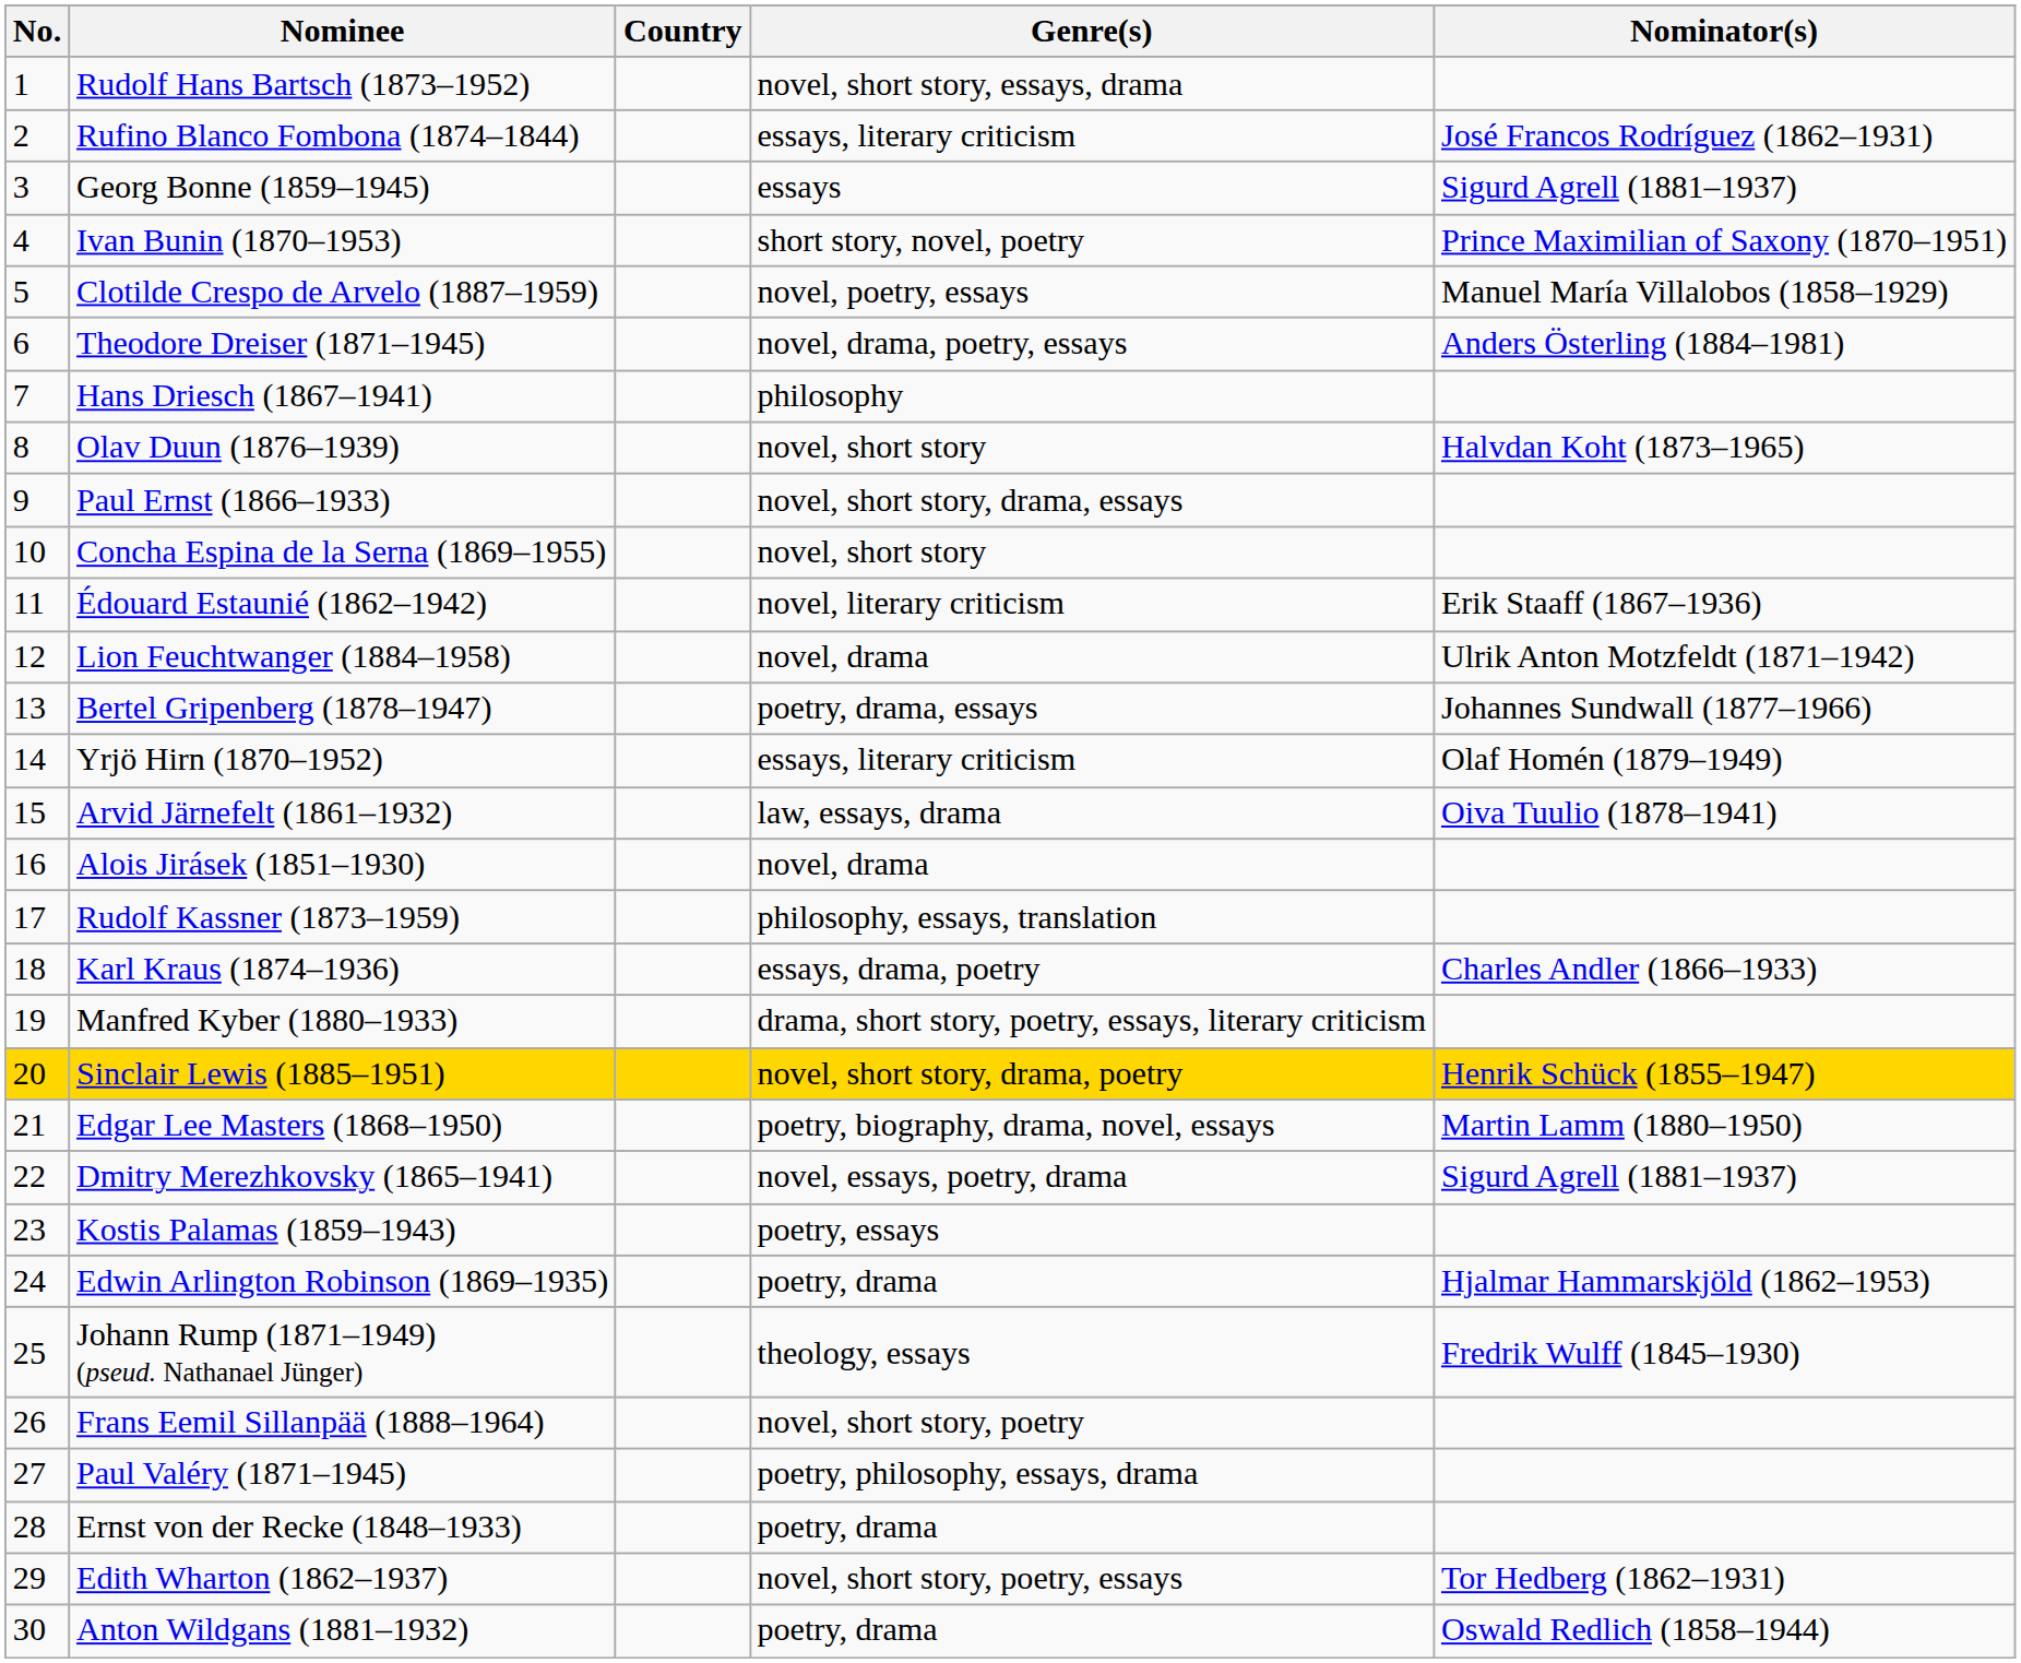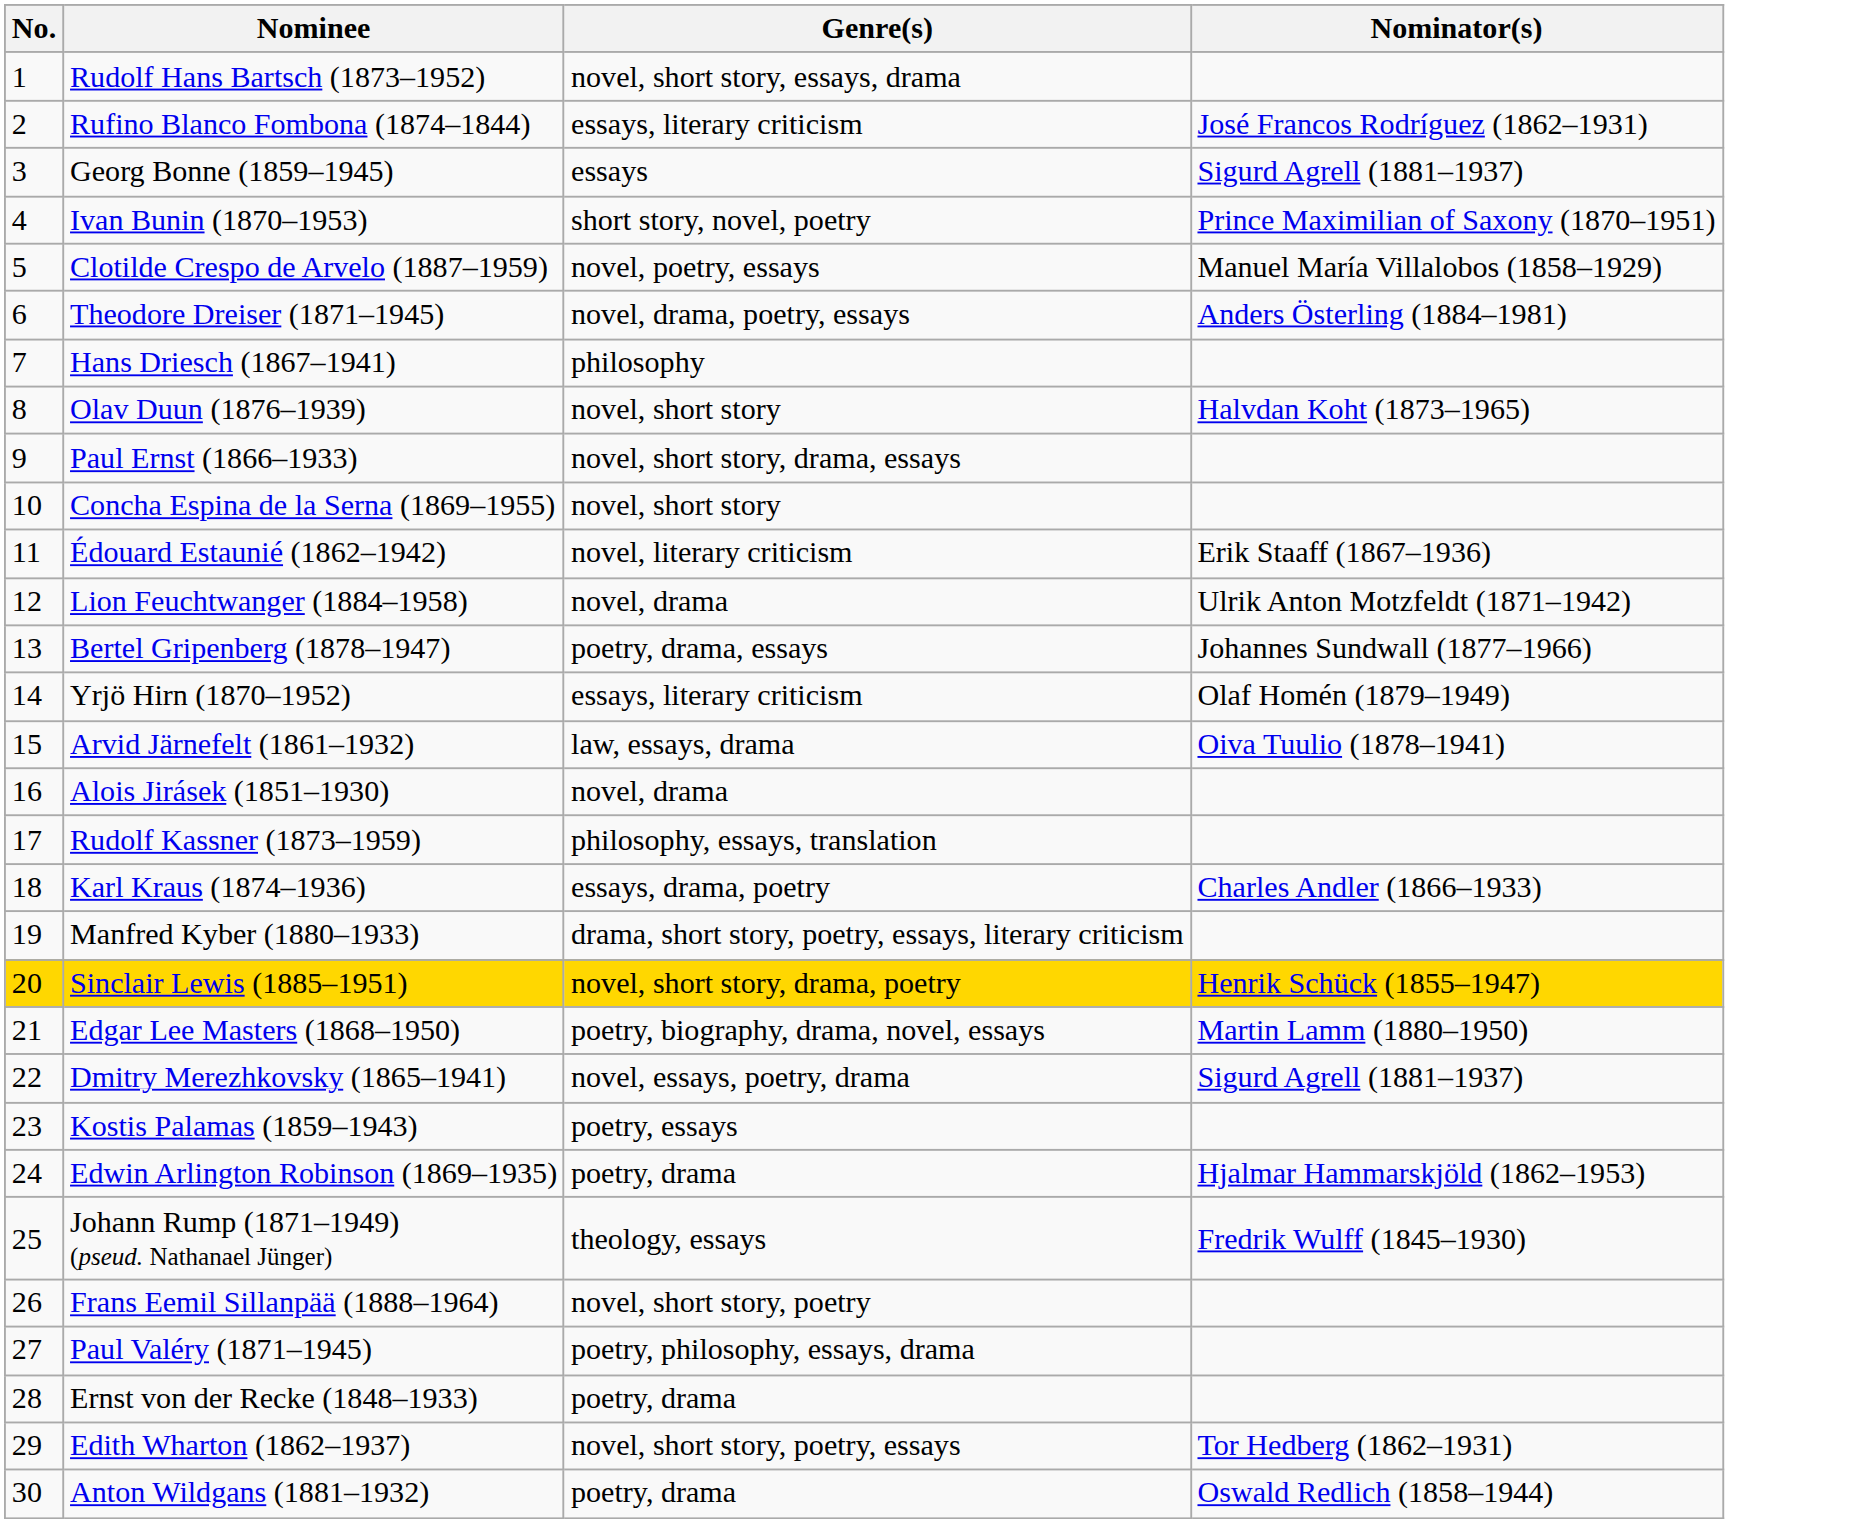 <table class="sortable wikitable mw-collapsible">
 <tr>
 <th scope="col">No.</th>
 <th scope="col">Nominee</th>
-<th scope="col">Country</th>
 <th scope="col">Genre(s)</th>
 <th scope="col">Nominator(s)</th>
 </tr>
 <tr>
 <td>1</td>
 <td><a href='#'>Rudolf Hans Bartsch</a> (1873–1952)</td>
-<td></td>
 <td>novel, short story, essays, drama</td>
 <td></td>
 </tr>
 <tr>
 <td>2</td>
 <td><a href='#'>Rufino Blanco Fombona</a> (1874–1844)</td>
-<td></td>
 <td>essays, literary criticism</td>
 <td><a href='#'>José Francos Rodríguez</a> (1862–1931)</td>
 </tr>
 <tr>
 <td>3</td>
 <td>Georg Bonne (1859–1945)</td>
-<td></td>
 <td>essays</td>
 <td><a href='#'>Sigurd Agrell</a> (1881–1937)</td>
 </tr>
 <tr>
 <td>4</td>
 <td><a href='#'>Ivan Bunin</a> (1870–1953)</td>
-<td></td>
 <td>short story, novel, poetry</td>
 <td><a href='#'>Prince Maximilian of Saxony</a> (1870–1951)</td>
 </tr>
 <tr>
 <td>5</td>
 <td><a href='#'>Clotilde Crespo de Arvelo</a> (1887–1959)</td>
-<td></td>
 <td>novel, poetry, essays</td>
 <td>Manuel María Villalobos (1858–1929)</td>
 </tr>
 <tr>
 <td>6</td>
 <td><a href='#'>Theodore Dreiser</a> (1871–1945)</td>
-<td></td>
 <td>novel, drama, poetry, essays</td>
 <td><a href='#'>Anders Österling</a> (1884–1981)</td>
 </tr>
 <tr>
 <td>7</td>
 <td><a href='#'>Hans Driesch</a> (1867–1941)</td>
-<td></td>
 <td>philosophy</td>
 <td></td>
 </tr>
 <tr>
 <td>8</td>
 <td><a href='#'>Olav Duun</a> (1876–1939)</td>
-<td></td>
 <td>novel, short story</td>
 <td><a href='#'>Halvdan Koht</a> (1873–1965)</td>
 </tr>
 <tr>
 <td>9</td>
 <td><a href='#'>Paul Ernst</a> (1866–1933)</td>
-<td></td>
 <td>novel, short story, drama, essays</td>
 <td></td>
 </tr>
 <tr>
 <td>10</td>
 <td><a href='#'>Concha Espina de la Serna</a> (1869–1955)</td>
-<td></td>
 <td>novel, short story</td>
 <td></td>
 </tr>
 <tr>
 <td>11</td>
 <td><a href='#'>Édouard Estaunié</a> (1862–1942)</td>
-<td></td>
 <td>novel, literary criticism</td>
 <td>Erik Staaff (1867–1936)</td>
 </tr>
 <tr>
 <td>12</td>
 <td><a href='#'>Lion Feuchtwanger</a> (1884–1958)</td>
-<td></td>
 <td>novel, drama</td>
 <td>Ulrik Anton Motzfeldt (1871–1942)</td>
 </tr>
 <tr>
 <td>13</td>
 <td><a href='#'>Bertel Gripenberg</a> (1878–1947)</td>
-<td><br></td>
 <td>poetry, drama, essays</td>
 <td>Johannes Sundwall (1877–1966)</td>
 </tr>
 <tr>
 <td>14</td>
 <td>Yrjö Hirn (1870–1952)</td>
-<td></td>
 <td>essays, literary criticism</td>
 <td>Olaf Homén (1879–1949)</td>
 </tr>
 <tr>
 <td>15</td>
 <td><a href='#'>Arvid Järnefelt</a> (1861–1932)</td>
-<td></td>
 <td>law, essays, drama</td>
 <td><a href='#'>Oiva Tuulio</a> (1878–1941)</td>
 </tr>
 <tr>
 <td>16</td>
 <td><a href='#'>Alois Jirásek</a> (1851–1930)</td>
-<td></td>
 <td>novel, drama</td>
 <td></td>
 </tr>
 <tr>
 <td>17</td>
 <td><a href='#'>Rudolf Kassner</a> (1873–1959)</td>
-<td></td>
 <td>philosophy, essays, translation</td>
 <td></td>
 </tr>
 <tr>
 <td>18</td>
 <td><a href='#'>Karl Kraus</a> (1874–1936)</td>
-<td></td>
 <td>essays, drama, poetry</td>
 <td><a href='#'>Charles Andler</a> (1866–1933)</td>
 </tr>
 <tr>
 <td>19</td>
 <td>Manfred Kyber (1880–1933)</td>
-<td></td>
 <td>drama, short story, poetry, essays, literary criticism</td>
 <td></td>
 </tr>
 <tr>
 <td style="background:gold;white-space:nowrap">20</td>
 <td style="background:gold;white-space:nowrap"><a href='#'>Sinclair Lewis</a> (1885–1951)</td>
-<td style="background:gold;white-space:nowrap"></td>
 <td style="background:gold;white-space:nowrap">novel, short story, drama, poetry</td>
 <td style="background:gold;white-space:nowrap"><a href='#'>Henrik Schück</a> (1855–1947)</td>
 </tr>
 <tr>
 <td>21</td>
 <td><a href='#'>Edgar Lee Masters</a> (1868–1950)</td>
-<td></td>
 <td>poetry, biography, drama, novel, essays</td>
 <td><a href='#'>Martin Lamm</a> (1880–1950)</td>
 </tr>
 <tr>
 <td>22</td>
 <td><a href='#'>Dmitry Merezhkovsky</a> (1865–1941)</td>
-<td></td>
 <td>novel, essays, poetry, drama</td>
 <td><a href='#'>Sigurd Agrell</a> (1881–1937)</td>
 </tr>
 <tr>
 <td>23</td>
 <td><a href='#'>Kostis Palamas</a> (1859–1943)</td>
-<td></td>
 <td>poetry, essays</td>
 <td></td>
 </tr>
 <tr>
 <td>24</td>
 <td><a href='#'>Edwin Arlington Robinson</a> (1869–1935)</td>
-<td></td>
 <td>poetry, drama</td>
 <td><a href='#'>Hjalmar Hammarskjöld</a> (1862–1953)</td>
 </tr>
 <tr>
 <td>25</td>
 <td>Johann Rump (1871–1949)<br><small>(<em>pseud.</em> Nathanael Jünger)</small></td>
-<td></td>
 <td>theology, essays</td>
 <td><a href='#'>Fredrik Wulff</a> (1845–1930)</td>
 </tr>
 <tr>
 <td>26</td>
 <td><a href='#'>Frans Eemil Sillanpää</a> (1888–1964)</td>
-<td></td>
 <td>novel, short story, poetry</td>
 <td></td>
 </tr>
 <tr>
 <td>27</td>
 <td><a href='#'>Paul Valéry</a> (1871–1945)</td>
-<td></td>
 <td>poetry, philosophy, essays, drama</td>
 <td></td>
 </tr>
 <tr>
 <td>28</td>
 <td>Ernst von der Recke (1848–1933)</td>
-<td></td>
 <td>poetry, drama</td>
 <td></td>
 </tr>
 <tr>
 <td>29</td>
 <td><a href='#'>Edith Wharton</a> (1862–1937)</td>
-<td></td>
 <td>novel, short story, poetry, essays</td>
 <td><a href='#'>Tor Hedberg</a> (1862–1931)</td>
 </tr>
 <tr>
 <td>30</td>
 <td><a href='#'>Anton Wildgans</a> (1881–1932)</td>
-<td></td>
 <td>poetry, drama</td>
 <td><a href='#'>Oswald Redlich</a> (1858–1944)</td>
 </tr>
 </table>
